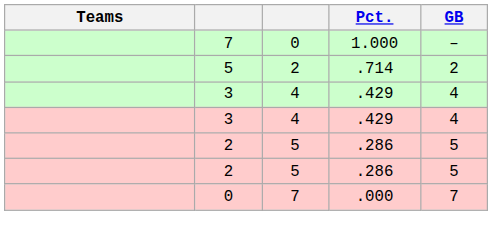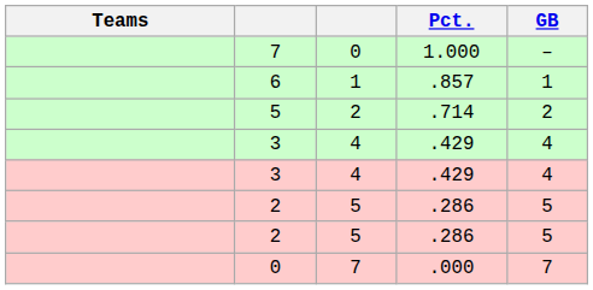 <table class="wikitable" width="400" style="text-align:center;">
 <tr>
 <th width="20%">Teams</th>
 <th width="7%"></th>
 <th width="7%"></th>
 <th width="8%"><a href='#'>Pct.</a></th>
 <th width="7%"><a href='#'>GB</a></th>
 </tr>
 <tr style="background-color:#cfc">
 <td align=left></td>
 <td>7</td>
 <td>0</td>
 <td>1.000</td>
 <td>–</td>
+</tr>
+<tr style="background-color:#cfc">
+<td align=left></td>
+<td>6</td>
+<td>1</td>
+<td>.857</td>
+<td>1</td>
 </tr>
 <tr style="background-color:#cfc">
 <td align=left></td>
 <td>5</td>
 <td>2</td>
 <td>.714</td>
 <td>2</td>
 </tr>
 <tr style="background-color:#cfc">
 <td align=left></td>
 <td>3</td>
 <td>4</td>
 <td>.429</td>
 <td>4</td>
 </tr>
 <tr style="background-color:#fcc">
 <td align=left></td>
 <td>3</td>
 <td>4</td>
 <td>.429</td>
 <td>4</td>
 </tr>
 <tr style="background-color:#fcc">
 <td align=left></td>
 <td>2</td>
 <td>5</td>
 <td>.286</td>
 <td>5</td>
 </tr>
 <tr style="background-color:#fcc">
 <td align=left></td>
 <td>2</td>
 <td>5</td>
 <td>.286</td>
 <td>5</td>
 </tr>
 <tr style="background-color:#fcc">
 <td align=left></td>
 <td>0</td>
 <td>7</td>
 <td>.000</td>
 <td>7</td>
 </tr>
 </table>
